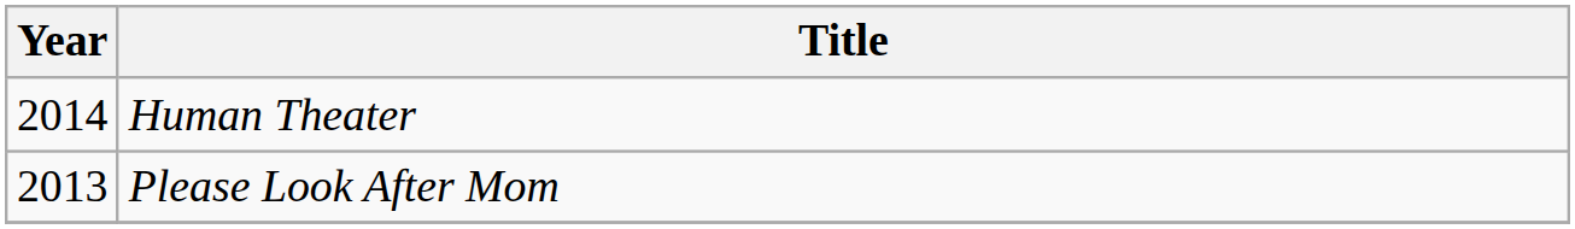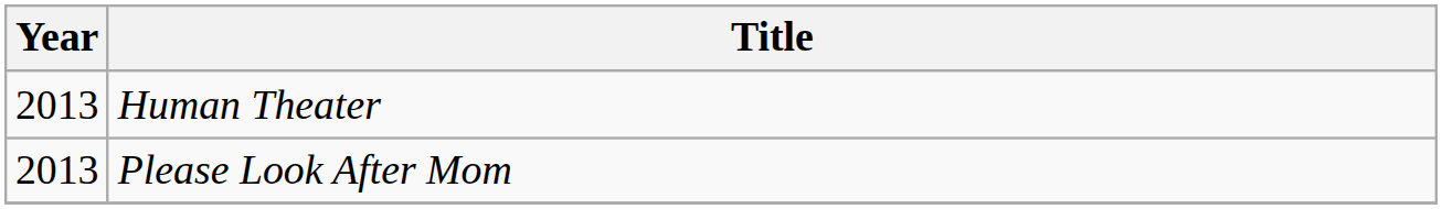 <table class="wikitable" style="width:550px">
 <tr>
 <th width=10>Year</th>
 <th>Title</th>
 </tr>
 <tr>
-<td>2014</td>
+<td>2013</td>
 <td><em>Human Theater</em> </td>
 </tr>
 <tr>
 <td>2013</td>
 <td><em>Please Look After Mom</em></td>
 </tr>
 <tr>
 </tr>
 </table>
